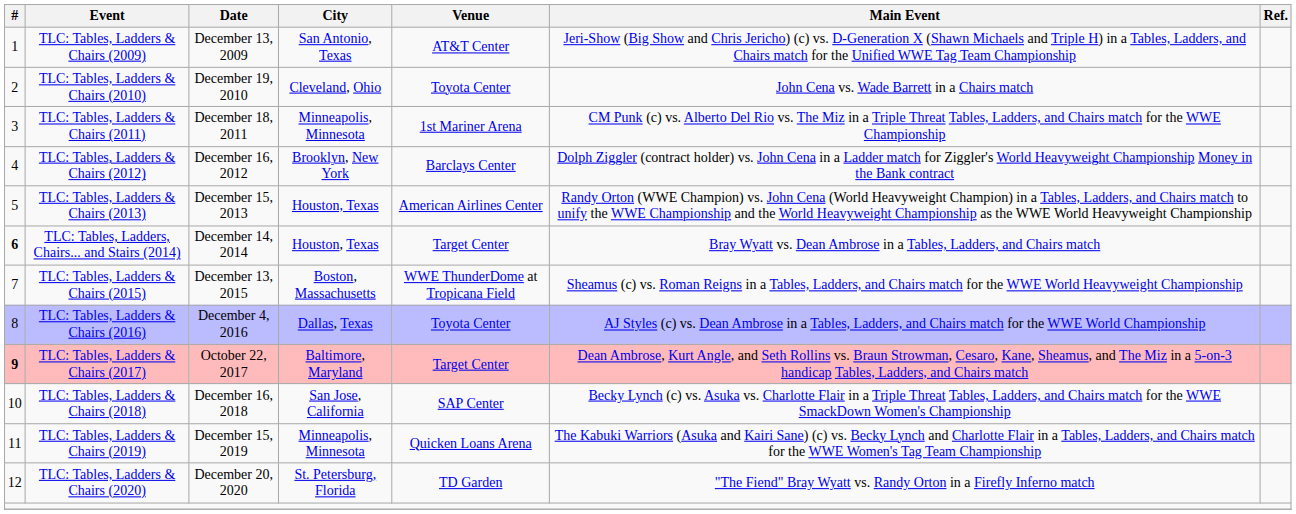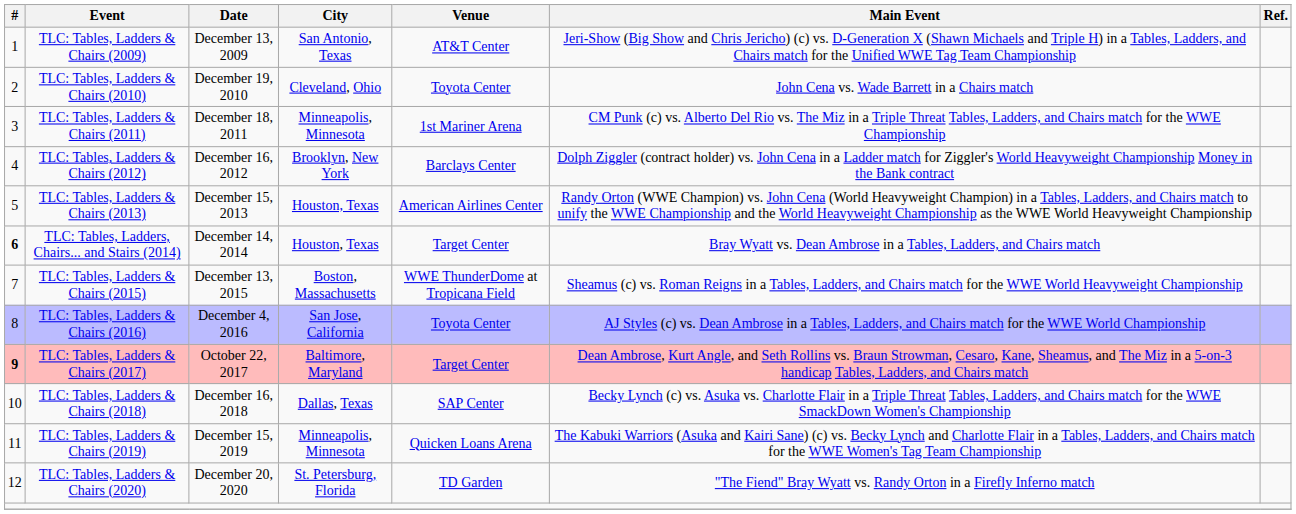 <table class="sortable wikitable succession-box" style="font-size:85%; text-align:center;">
 <tr>
 <th>#</th>
 <th>Event</th>
 <th>Date</th>
 <th>City</th>
 <th>Venue</th>
 <th>Main Event</th>
 <th>Ref.</th>
 </tr>
 <tr>
 <td>1</td>
 <td><a href='#'>TLC: Tables, Ladders & Chairs (2009)</a></td>
 <td>December 13, 2009</td>
 <td><a href='#'>San Antonio</a>, <a href='#'>Texas</a></td>
 <td><a href='#'>AT&T Center</a></td>
 <td><a href='#'>Jeri-Show</a> (<a href='#'>Big Show</a> and <a href='#'>Chris Jericho</a>) (c) vs. <a href='#'>D-Generation X</a> (<a href='#'>Shawn Michaels</a> and <a href='#'>Triple H</a>) in a <a href='#'>Tables, Ladders, and Chairs match</a> for the <a href='#'>Unified WWE Tag Team Championship</a></td>
 <td></td>
 </tr>
 <tr>
 <td>2</td>
 <td><a href='#'>TLC: Tables, Ladders & Chairs (2010)</a></td>
 <td>December 19, 2010</td>
 <td><a href='#'>Cleveland</a>, <a href='#'>Ohio</a></td>
 <td><a href='#'>Toyota Center</a></td>
 <td><a href='#'>John Cena</a> vs. <a href='#'>Wade Barrett</a> in a <a href='#'>Chairs match</a></td>
 <td></td>
 </tr>
 <tr>
 <td>3</td>
 <td><a href='#'>TLC: Tables, Ladders & Chairs (2011)</a></td>
 <td>December 18, 2011</td>
 <td><a href='#'>Minneapolis</a>, <a href='#'>Minnesota</a></td>
 <td><a href='#'>1st Mariner Arena</a></td>
 <td><a href='#'>CM Punk</a> (c) vs. <a href='#'>Alberto Del Rio</a> vs. <a href='#'>The Miz</a> in a <a href='#'>Triple Threat</a> <a href='#'>Tables, Ladders, and Chairs match</a> for the <a href='#'>WWE Championship</a></td>
 <td></td>
 </tr>
 <tr>
 <td>4</td>
 <td><a href='#'>TLC: Tables, Ladders & Chairs (2012)</a></td>
 <td>December 16, 2012</td>
 <td><a href='#'>Brooklyn</a>, <a href='#'>New York</a></td>
 <td><a href='#'>Barclays Center</a></td>
 <td><a href='#'>Dolph Ziggler</a> (contract holder) vs. <a href='#'>John Cena</a> in a <a href='#'>Ladder match</a> for Ziggler's <a href='#'>World Heavyweight Championship</a> <a href='#'>Money in the Bank contract</a></td>
 <td></td>
 </tr>
 <tr>
 <td>5</td>
 <td><a href='#'>TLC: Tables, Ladders & Chairs (2013)</a></td>
 <td>December 15, 2013</td>
 <td><a href='#'>Houston, Texas</a></td>
 <td><a href='#'>American Airlines Center</a></td>
 <td><a href='#'>Randy Orton</a> (WWE Champion) vs. <a href='#'>John Cena</a> (World Heavyweight Champion) in a <a href='#'>Tables, Ladders, and Chairs match</a> to <a href='#'>unify</a> the <a href='#'>WWE Championship</a> and the <a href='#'>World Heavyweight Championship</a> as the WWE World Heavyweight Championship</td>
 <td></td>
 </tr>
 <tr>
 <td><strong>6</strong></td>
 <td><a href='#'>TLC: Tables, Ladders, Chairs... and Stairs (2014)</a></td>
 <td>December 14, 2014</td>
 <td><a href='#'>Houston</a>, <a href='#'>Texas</a></td>
 <td><a href='#'>Target Center</a></td>
 <td><a href='#'>Bray Wyatt</a> vs. <a href='#'>Dean Ambrose</a> in a <a href='#'>Tables, Ladders, and Chairs match</a></td>
 <td></td>
 </tr>
 <tr>
 <td>7</td>
 <td><a href='#'>TLC: Tables, Ladders & Chairs (2015)</a></td>
 <td>December 13, 2015</td>
 <td><a href='#'>Boston</a>, <a href='#'>Massachusetts</a></td>
 <td><a href='#'>WWE ThunderDome</a> at <a href='#'>Tropicana Field</a></td>
 <td><a href='#'>Sheamus</a> (c) vs. <a href='#'>Roman Reigns</a> in a <a href='#'>Tables, Ladders, and Chairs match</a> for the <a href='#'>WWE World Heavyweight Championship</a></td>
 <td></td>
 </tr>
 <tr style="background: #BBF">
 <td>8</td>
 <td><a href='#'>TLC: Tables, Ladders & Chairs (2016)</a></td>
 <td>December 4, 2016</td>
-<td><a href='#'>Dallas</a>, <a href='#'>Texas</a></td>
+<td><a href='#'>San Jose</a>, <a href='#'>California</a></td>
 <td><a href='#'>Toyota Center</a></td>
 <td><a href='#'>AJ Styles</a> (c) vs. <a href='#'>Dean Ambrose</a> in a <a href='#'>Tables, Ladders, and Chairs match</a> for the <a href='#'>WWE World Championship</a></td>
 <td></td>
 </tr>
 <tr style="background: #FBB;">
 <td><strong>9</strong></td>
 <td><a href='#'>TLC: Tables, Ladders & Chairs (2017)</a></td>
 <td>October 22, 2017</td>
 <td><a href='#'>Baltimore</a>, <a href='#'>Maryland</a></td>
 <td><a href='#'>Target Center</a></td>
 <td><a href='#'>Dean Ambrose</a>, <a href='#'>Kurt Angle</a>, and <a href='#'>Seth Rollins</a> vs. <a href='#'>Braun Strowman</a>, <a href='#'>Cesaro</a>, <a href='#'>Kane</a>, <a href='#'>Sheamus</a>, and <a href='#'>The Miz</a> in a <a href='#'>5-on-3 handicap</a> <a href='#'>Tables, Ladders, and Chairs match</a></td>
 <td></td>
 </tr>
 <tr>
 <td>10</td>
 <td><a href='#'>TLC: Tables, Ladders & Chairs (2018)</a></td>
 <td>December 16, 2018</td>
-<td><a href='#'>San Jose</a>, <a href='#'>California</a></td>
+<td><a href='#'>Dallas</a>, <a href='#'>Texas</a></td>
 <td><a href='#'>SAP Center</a></td>
 <td><a href='#'>Becky Lynch</a> (c) vs. <a href='#'>Asuka</a> vs. <a href='#'>Charlotte Flair</a> in a <a href='#'>Triple Threat</a> <a href='#'>Tables, Ladders, and Chairs match</a> for the <a href='#'>WWE SmackDown Women's Championship</a></td>
 <td></td>
 </tr>
 <tr>
 <td>11</td>
 <td><a href='#'>TLC: Tables, Ladders & Chairs (2019)</a></td>
 <td>December 15, 2019</td>
 <td><a href='#'>Minneapolis</a>, <a href='#'>Minnesota</a></td>
 <td><a href='#'>Quicken Loans Arena</a></td>
 <td><a href='#'>The Kabuki Warriors</a> (<a href='#'>Asuka</a> and <a href='#'>Kairi Sane</a>) (c) vs. <a href='#'>Becky Lynch</a> and <a href='#'>Charlotte Flair</a> in a <a href='#'>Tables, Ladders, and Chairs match</a> for the <a href='#'>WWE Women's Tag Team Championship</a></td>
 <td></td>
 </tr>
 <tr>
 <td>12</td>
 <td><a href='#'>TLC: Tables, Ladders & Chairs (2020)</a></td>
 <td>December 20, 2020</td>
 <td><a href='#'>St. Petersburg, Florida</a></td>
 <td><a href='#'>TD Garden</a></td>
 <td><a href='#'>"The Fiend" Bray Wyatt</a> vs. <a href='#'>Randy Orton</a> in a <a href='#'>Firefly Inferno match</a></td>
 <td></td>
 </tr>
 <tr>
 <td colspan="10"></td>
 </tr>
 <tr>
 </tr>
 </table>
